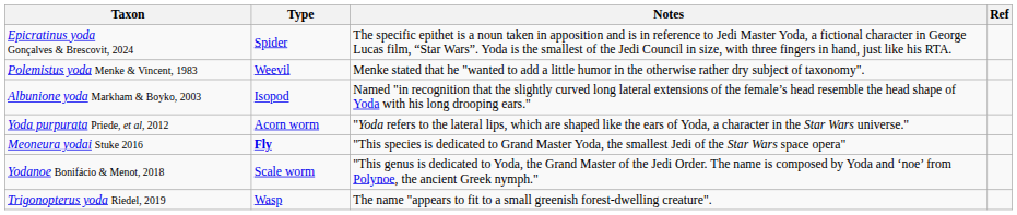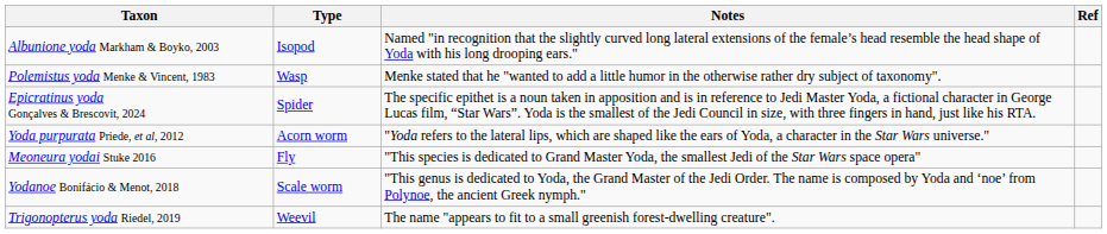 <table class="wikitable sortable" width="100%">
 <tr>
 <th style="width:25%;">Taxon</th>
 <th style="width:10%;">Type</th>
 <th style="width:65%;">Notes</th>
 <th class="unsortable">Ref</th>
 </tr>
 <tr>
-<td><em><a href='#'>Epicratinus yoda</a></em><br><small>Gonçalves & Brescovit, 2024</small></td>
-<td><a href='#'>Spider</a></td>
-<td>The specific epithet is a noun taken in apposition and is in reference to Jedi Master Yoda, a fictional character in George Lucas film, “Star Wars”. Yoda is the smallest of the Jedi Council in size, with three fingers in hand, just like his RTA.</td>
+<td><em><a href='#'>Albunione yoda</a></em> <small>Markham & Boyko, 2003</small></td>
+<td><a href='#'>Isopod</a></td>
+<td>Named "in recognition that the slightly curved long lateral extensions of the female’s head resemble the head shape of <a href='#'>Yoda</a> with his long drooping ears."</td>
 <td></td>
 </tr>
 <tr>
 <td><em><a href='#'>Polemistus yoda</a></em> <small>Menke & Vincent, 1983</small></td>
-<td><a href='#'>Weevil</a></td>
+<td><a href='#'>Wasp</a></td>
 <td>Menke stated that he "wanted to add a little humor in the otherwise rather dry subject of taxonomy".</td>
 <td></td>
 </tr>
 <tr>
-<td><em><a href='#'>Albunione yoda</a></em> <small>Markham & Boyko, 2003</small></td>
-<td><a href='#'>Isopod</a></td>
-<td>Named "in recognition that the slightly curved long lateral extensions of the female’s head resemble the head shape of <a href='#'>Yoda</a> with his long drooping ears."</td>
+<td><em><a href='#'>Epicratinus yoda</a></em><br><small>Gonçalves & Brescovit, 2024</small></td>
+<td><a href='#'>Spider</a></td>
+<td>The specific epithet is a noun taken in apposition and is in reference to Jedi Master Yoda, a fictional character in George Lucas film, “Star Wars”. Yoda is the smallest of the Jedi Council in size, with three fingers in hand, just like his RTA.</td>
 <td></td>
 </tr>
 <tr>
 <td><em><a href='#'>Yoda purpurata</a></em> <small>Priede, <em>et al</em>, 2012</small></td>
 <td><a href='#'>Acorn worm</a></td>
 <td>"<em>Yoda</em> refers to the lateral lips, which are shaped like the ears of Yoda, a character in the <em>Star Wars</em> universe."</td>
 <td></td>
 </tr>
 <tr>
 <td><a href='#'><em>Meoneura yodai</em></a> <small>Stuke 2016</small></td>
-<td><strong><a href='#'>Fly</a></strong></td>
+<td><a href='#'>Fly</a></td>
 <td>"This species is dedicated to Grand Master Yoda, the smallest Jedi of the <em>Star Wars</em> space opera"</td>
 <td></td>
 </tr>
 <tr>
 <td><em><a href='#'>Yodanoe</a></em> <small>Bonifácio & Menot, 2018</small></td>
 <td><a href='#'>Scale worm</a></td>
 <td>"This genus is dedicated to Yoda, the Grand Master of the Jedi Order. The name is composed by Yoda and ‘noe’ from <a href='#'>Polynoe</a>, the ancient Greek nymph."</td>
 <td></td>
 </tr>
 <tr>
 <td><em><a href='#'>Trigonopterus yoda</a></em> <small>Riedel, 2019</small></td>
-<td><a href='#'>Wasp</a></td>
+<td><a href='#'>Weevil</a></td>
 <td>The name "appears to fit to a small greenish forest-dwelling creature".</td>
 <td></td>
 </tr>
 </table>
